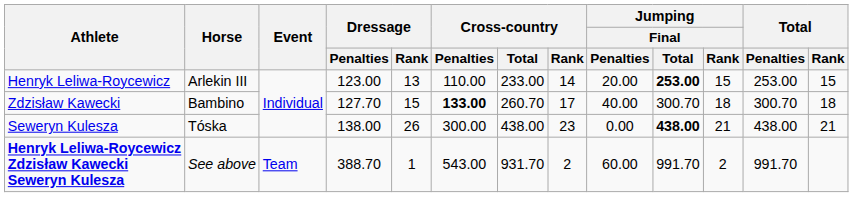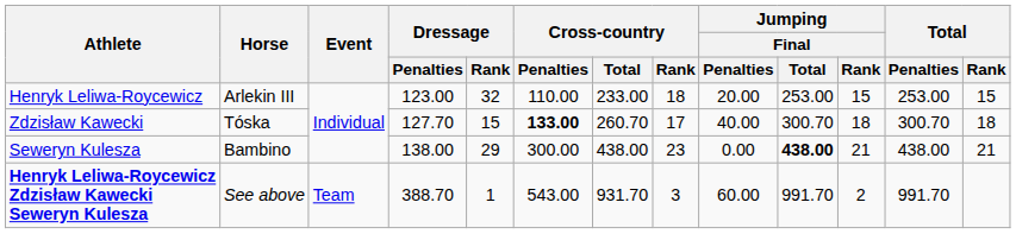 <table class=wikitable style="font-size:90%">
 <tr>
 <th rowspan="3">Athlete</th>
 <th rowspan="3">Horse</th>
 <th rowspan="3">Event</th>
 <th colspan="2" rowspan="2">Dressage</th>
 <th colspan="3" rowspan="2">Cross-country</th>
 <th colspan="3">Jumping</th>
 <th colspan="2" rowspan="2">Total</th>
 </tr>
 <tr style="font-size:95%">
 <th colspan="3">Final</th>
 </tr>
 <tr style="font-size:95%">
 <th>Penalties</th>
 <th>Rank</th>
 <th>Penalties</th>
 <th>Total</th>
 <th>Rank</th>
 <th>Penalties</th>
 <th>Total</th>
 <th>Rank</th>
 <th>Penalties</th>
 <th>Rank</th>
 </tr>
 <tr align=center>
 <td align=left><a href='#'>Henryk Leliwa-Roycewicz</a></td>
 <td align=left>Arlekin III</td>
 <td align=left rowspan=3><a href='#'>Individual</a></td>
 <td>123.00</td>
-<td>13</td>
+<td>32</td>
 <td>110.00</td>
 <td>233.00</td>
-<td>14</td>
+<td>18</td>
 <td>20.00</td>
-<td><strong>253.00</strong></td>
+<td>253.00</td>
 <td>15</td>
 <td>253.00</td>
 <td>15</td>
 </tr>
 <tr align=center>
 <td align=left><a href='#'>Zdzisław Kawecki</a></td>
-<td align=left>Bambino</td>
+<td align=left>Tóska</td>
 <td>127.70</td>
 <td>15</td>
 <td><strong>133.00</strong></td>
 <td>260.70</td>
 <td>17</td>
 <td>40.00</td>
 <td>300.70</td>
 <td>18</td>
 <td>300.70</td>
 <td>18</td>
 </tr>
 <tr align=center>
 <td align=left><a href='#'>Seweryn Kulesza</a></td>
-<td align=left>Tóska</td>
+<td align=left>Bambino</td>
 <td>138.00</td>
-<td>26</td>
+<td>29</td>
 <td>300.00</td>
 <td>438.00</td>
 <td>23</td>
 <td>0.00</td>
 <td><strong>438.00</strong></td>
 <td>21</td>
 <td>438.00</td>
 <td>21</td>
 </tr>
 <tr align=center>
 <td align=left><strong><a href='#'>Henryk Leliwa-Roycewicz</a><br><a href='#'>Zdzisław Kawecki</a><br><a href='#'>Seweryn Kulesza</a></strong></td>
 <td align=left><em>See above</em></td>
 <td align=left><a href='#'>Team</a></td>
 <td>388.70</td>
 <td>1</td>
 <td>543.00</td>
 <td>931.70</td>
-<td>2</td>
+<td>3</td>
 <td>60.00</td>
 <td>991.70</td>
 <td>2</td>
 <td>991.70</td>
 <td></td>
 </tr>
 </table>
